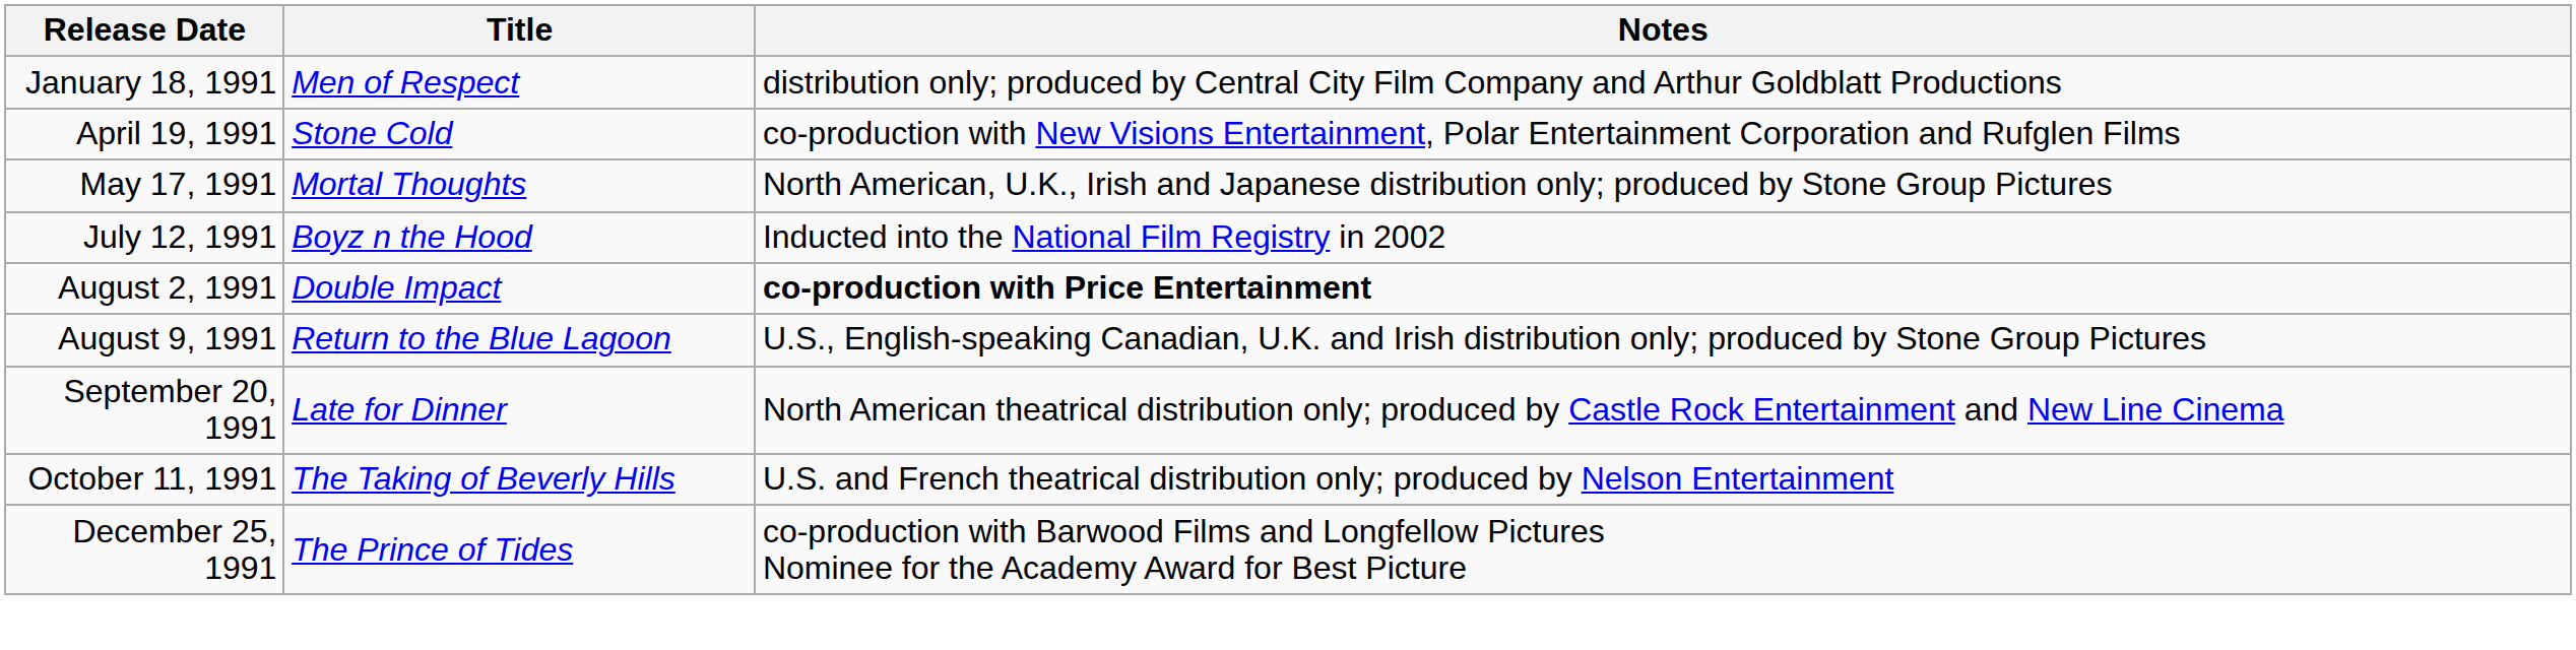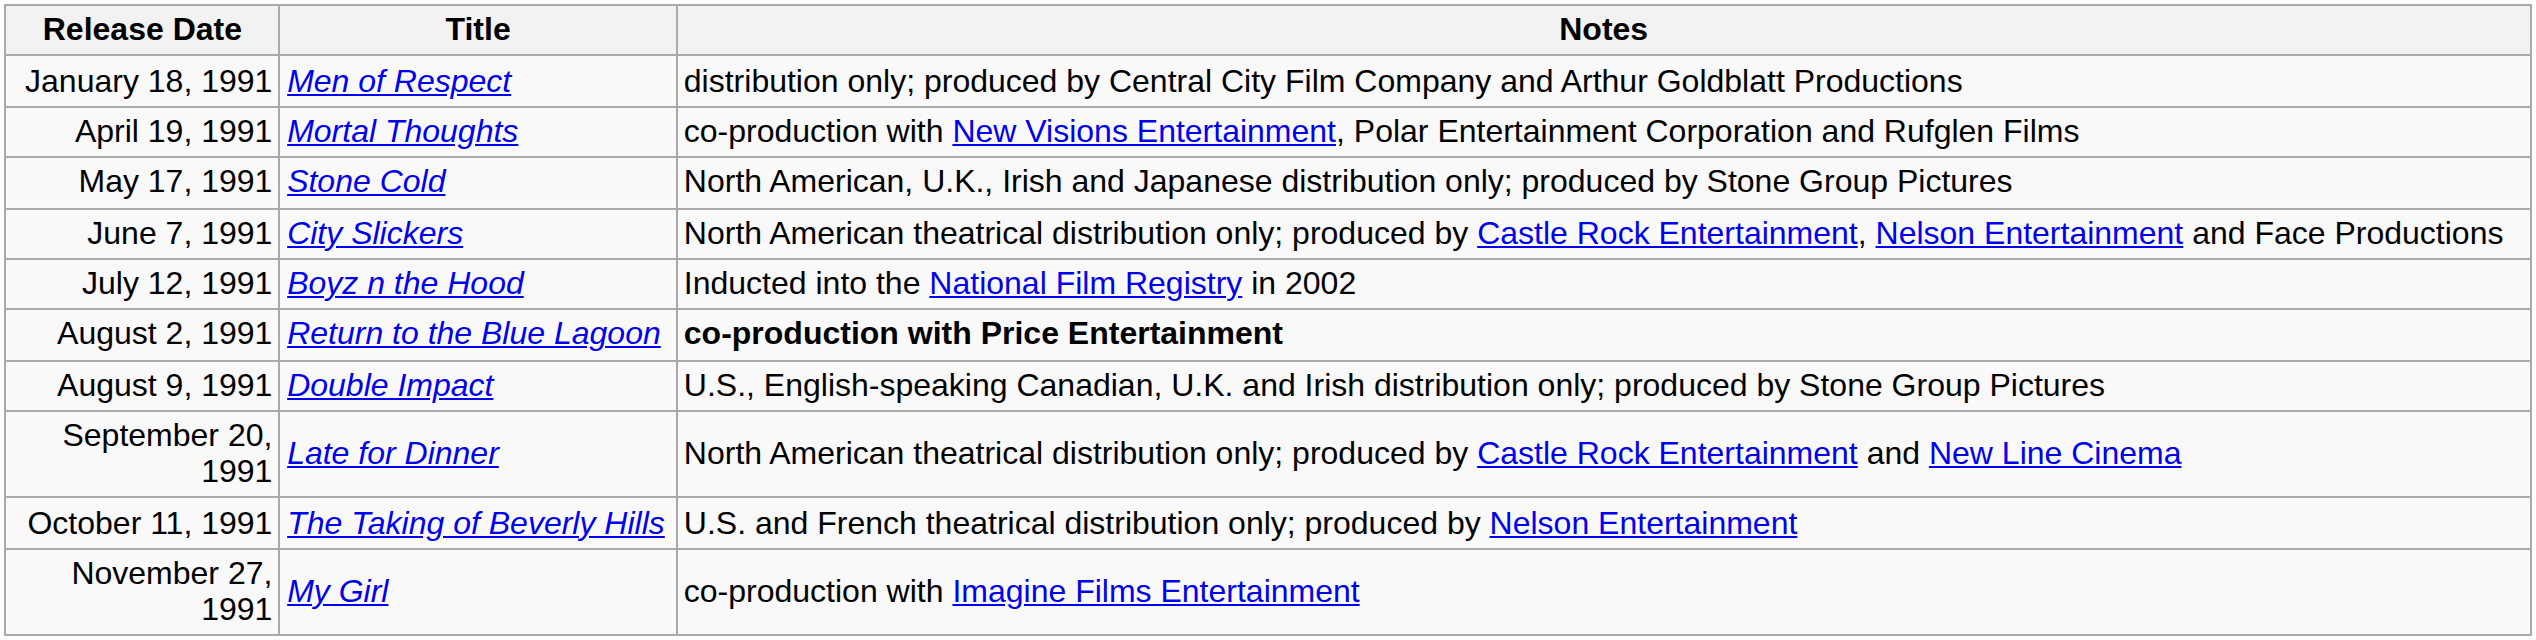 <table class="wikitable sortable" style="width:100%;">
 <tr>
 <th scope="col" style="width:130px;">Release Date</th>
 <th>Title</th>
 <th>Notes</th>
 </tr>
 <tr>
 <td style="text-align:right;">January 18, 1991</td>
 <td><em><a href='#'>Men of Respect</a></em></td>
 <td>distribution only; produced by Central City Film Company and Arthur Goldblatt Productions</td>
 </tr>
 <tr>
 <td style="text-align:right;">April 19, 1991</td>
-<td><em><a href='#'>Stone Cold</a></em></td>
+<td><em><a href='#'>Mortal Thoughts</a></em></td>
 <td>co-production with <a href='#'>New Visions Entertainment</a>, Polar Entertainment Corporation and Rufglen Films</td>
 </tr>
 <tr>
 <td style="text-align:right;">May 17, 1991</td>
-<td><em><a href='#'>Mortal Thoughts</a></em></td>
+<td><em><a href='#'>Stone Cold</a></em></td>
 <td>North American, U.K., Irish and Japanese distribution only; produced by Stone Group Pictures</td>
+</tr>
+<tr>
+<td style="text-align:right;">June 7, 1991</td>
+<td><em><a href='#'>City Slickers</a></em></td>
+<td>North American theatrical distribution only; produced by <a href='#'>Castle Rock Entertainment</a>, <a href='#'>Nelson Entertainment</a> and Face Productions</td>
 </tr>
 <tr>
 <td style="text-align:right;">July 12, 1991</td>
 <td><em><a href='#'>Boyz n the Hood</a></em></td>
 <td>Inducted into the <a href='#'>National Film Registry</a> in 2002</td>
 </tr>
 <tr>
 <td style="text-align:right;">August 2, 1991</td>
-<td><em><a href='#'>Double Impact</a></em></td>
+<td><em><a href='#'>Return to the Blue Lagoon</a></em></td>
 <td><strong>co-production with Price Entertainment</strong></td>
 </tr>
 <tr>
 <td style="text-align:right;">August 9, 1991</td>
-<td><em><a href='#'>Return to the Blue Lagoon</a></em></td>
+<td><em><a href='#'>Double Impact</a></em></td>
 <td>U.S., English-speaking Canadian, U.K. and Irish distribution only; produced by Stone Group Pictures</td>
 </tr>
 <tr>
 <td style="text-align:right;">September 20, 1991</td>
 <td><em><a href='#'>Late for Dinner</a></em></td>
 <td>North American theatrical distribution only; produced by <a href='#'>Castle Rock Entertainment</a> and <a href='#'>New Line Cinema</a></td>
 </tr>
 <tr>
 <td style="text-align:right;">October 11, 1991</td>
 <td><em><a href='#'>The Taking of Beverly Hills</a></em></td>
 <td>U.S. and French theatrical distribution only; produced by <a href='#'>Nelson Entertainment</a></td>
 </tr>
 <tr>
-<td style="text-align:right;">December 25, 1991</td>
-<td><em><a href='#'>The Prince of Tides</a></em></td>
-<td>co-production with Barwood Films and Longfellow Pictures<br>Nominee for the Academy Award for Best Picture</td>
+<td style="text-align:right;">November 27, 1991</td>
+<td><em><a href='#'>My Girl</a></em></td>
+<td>co-production with <a href='#'>Imagine Films Entertainment</a></td>
 </tr>
 <tr>
 </tr>
 </table>
